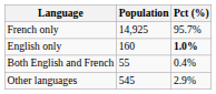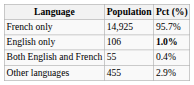 <table class="wikitable">
 <tr>
 <th>Language</th>
 <th>Population</th>
 <th>Pct (%)</th>
 </tr>
 <tr>
 <td>French only</td>
 <td>14,925</td>
 <td>95.7%</td>
 </tr>
 <tr>
 <td>English only</td>
-<td>160</td>
+<td>106</td>
 <td><strong>1.0%</strong></td>
 </tr>
 <tr>
 <td>Both English and French</td>
 <td>55</td>
 <td>0.4%</td>
 </tr>
 <tr>
 <td>Other languages</td>
-<td>545</td>
+<td>455</td>
 <td>2.9%</td>
 </tr>
 </table>
